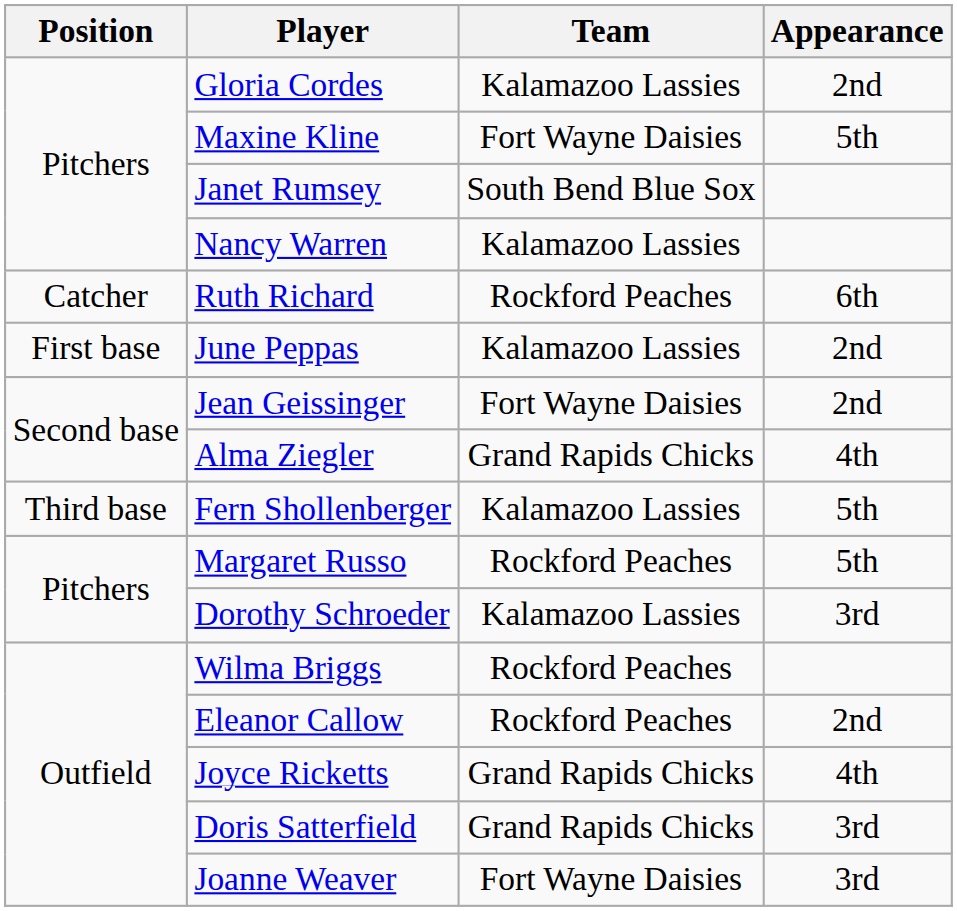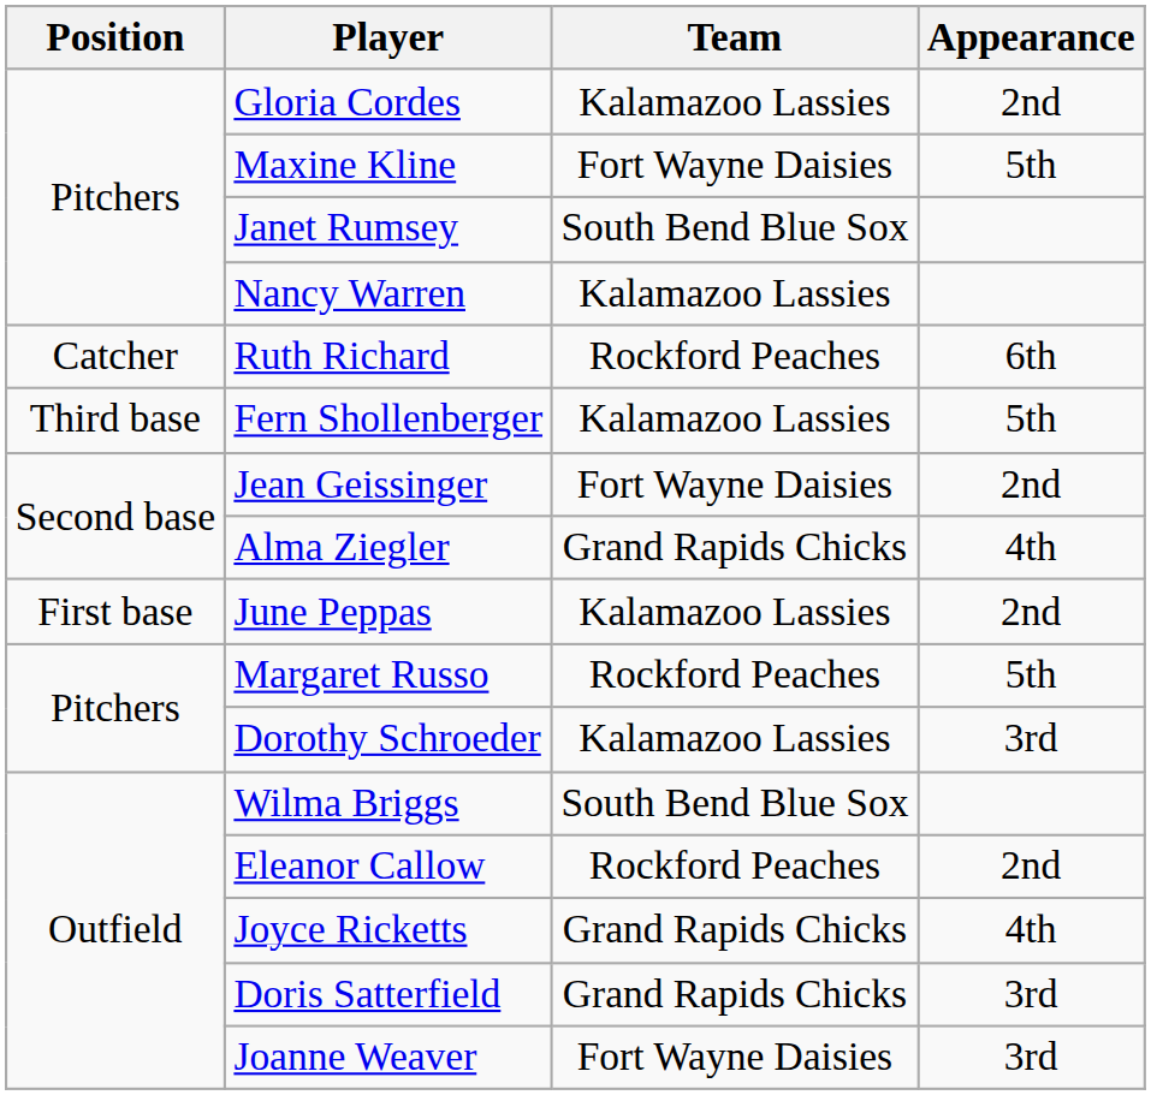 <table class="wikitable">
 <tr>
 <th>Position</th>
 <th align=left>Player</th>
 <th>Team</th>
 <th>Appearance</th>
 </tr>
 <tr align=center>
 <td rowspan=4>Pitchers</td>
 <td align=left><a href='#'>Gloria Cordes</a></td>
 <td>Kalamazoo Lassies</td>
 <td>2nd</td>
 </tr>
 <tr align=center>
 <td align=left><a href='#'>Maxine Kline</a></td>
 <td>Fort Wayne Daisies</td>
 <td>5th</td>
 </tr>
 <tr align=center>
 <td align=left><a href='#'>Janet Rumsey</a></td>
 <td>South Bend Blue Sox</td>
 <td></td>
 </tr>
 <tr align=center>
 <td align=left><a href='#'>Nancy Warren</a></td>
 <td>Kalamazoo Lassies</td>
 <td></td>
 </tr>
 <tr align=center>
 <td>Catcher</td>
 <td align=left><a href='#'>Ruth Richard</a></td>
 <td>Rockford Peaches</td>
 <td>6th</td>
 </tr>
 <tr align=center>
-<td>First base</td>
-<td align=left><a href='#'>June Peppas</a></td>
+<td>Third base</td>
+<td align=left><a href='#'>Fern Shollenberger</a></td>
 <td>Kalamazoo Lassies</td>
-<td>2nd</td>
+<td>5th</td>
 </tr>
 <tr align=center>
 <td rowspan=2>Second base</td>
 <td align=left><a href='#'>Jean Geissinger</a></td>
 <td>Fort Wayne Daisies</td>
 <td>2nd</td>
 </tr>
 <tr align=center>
 <td align=left><a href='#'>Alma Ziegler</a></td>
 <td>Grand Rapids Chicks</td>
 <td>4th</td>
 </tr>
 <tr align=center>
-<td>Third base</td>
-<td align=left><a href='#'>Fern Shollenberger</a></td>
+<td>First base</td>
+<td align=left><a href='#'>June Peppas</a></td>
 <td>Kalamazoo Lassies</td>
-<td>5th</td>
+<td>2nd</td>
 </tr>
 <tr align=center>
 <td rowspan=2>Pitchers</td>
 <td align=left><a href='#'>Margaret Russo</a></td>
 <td>Rockford Peaches</td>
 <td>5th</td>
 </tr>
 <tr align=center>
 <td align=left><a href='#'>Dorothy Schroeder</a></td>
 <td>Kalamazoo Lassies</td>
 <td>3rd</td>
 </tr>
 <tr align=center>
 <td rowspan=5>Outfield</td>
 <td align=left><a href='#'>Wilma Briggs</a></td>
-<td>Rockford Peaches</td>
+<td>South Bend Blue Sox</td>
 <td></td>
 </tr>
 <tr align=center>
 <td align=left><a href='#'>Eleanor Callow</a></td>
 <td>Rockford Peaches</td>
 <td>2nd</td>
 </tr>
 <tr align=center>
 <td align=left><a href='#'>Joyce Ricketts</a></td>
 <td>Grand Rapids Chicks</td>
 <td>4th</td>
 </tr>
 <tr align=center>
 <td align=left><a href='#'>Doris Satterfield</a></td>
 <td>Grand Rapids Chicks</td>
 <td>3rd</td>
 </tr>
 <tr align=center>
 <td align=left><a href='#'>Joanne Weaver</a></td>
 <td>Fort Wayne Daisies</td>
 <td>3rd</td>
 </tr>
 </table>
